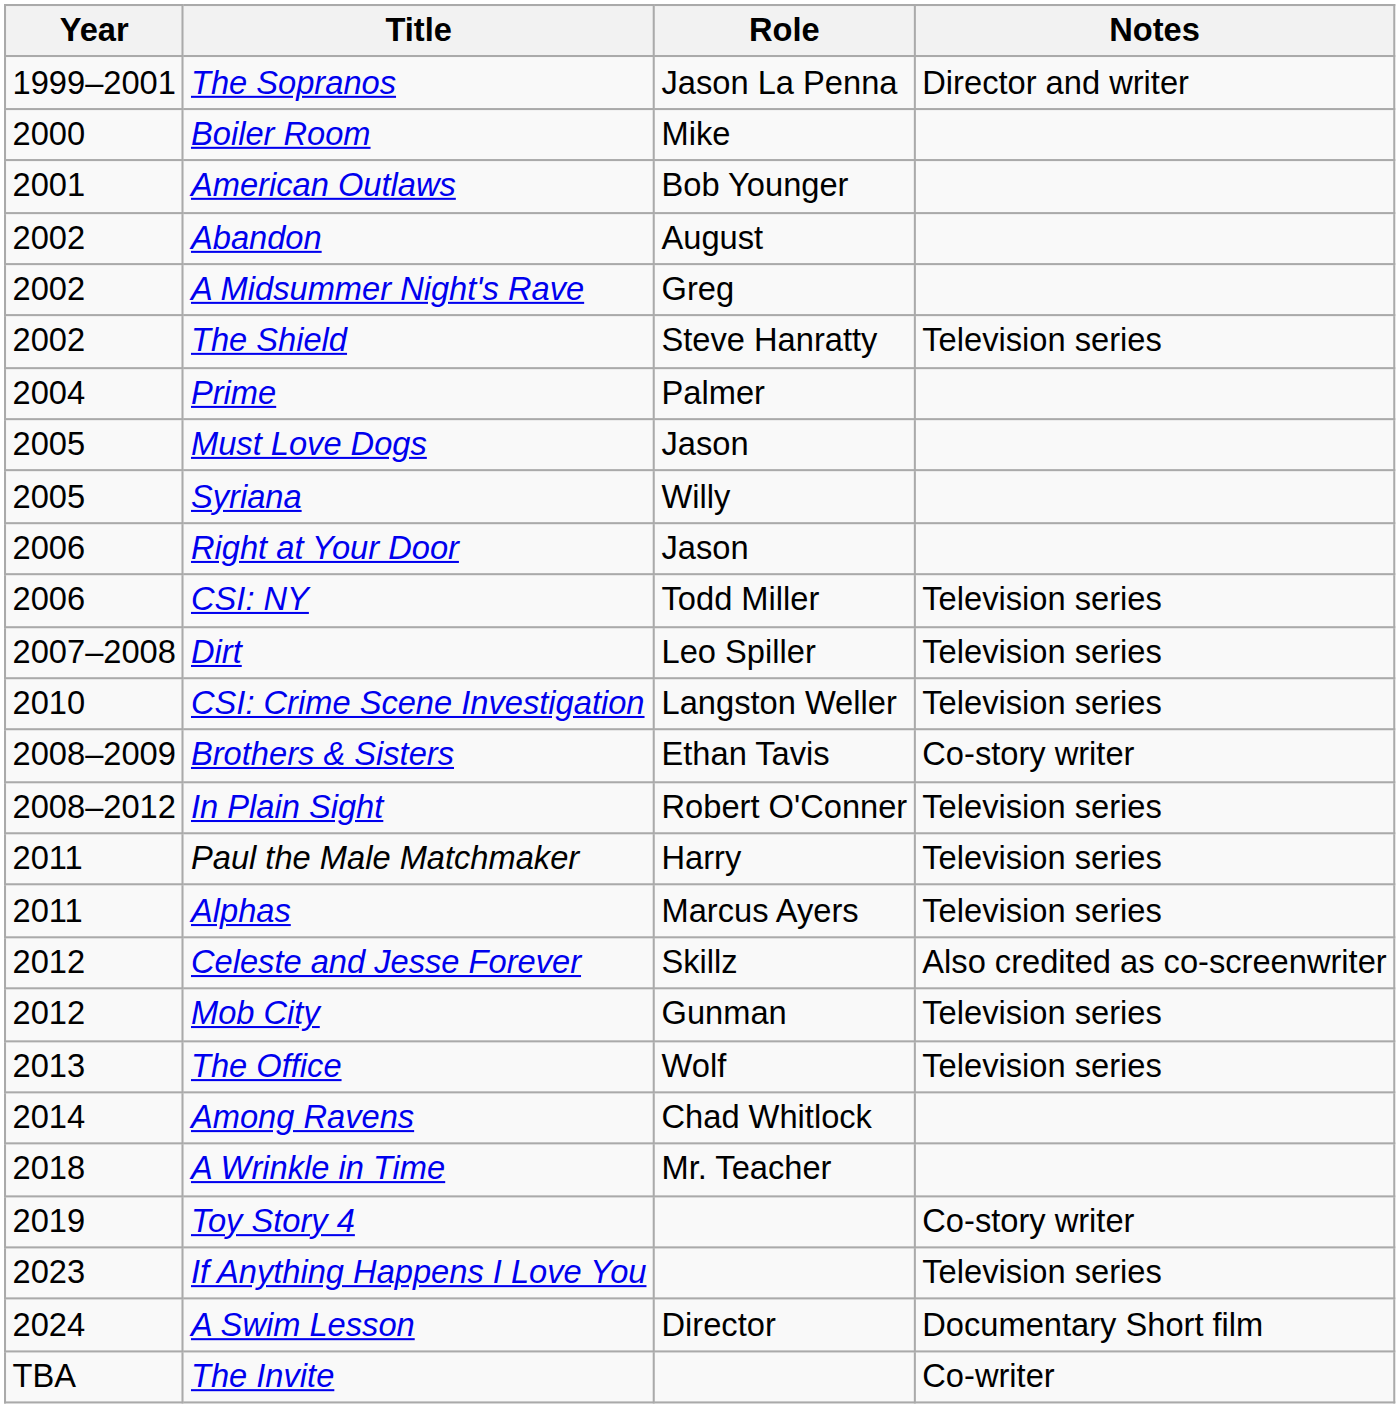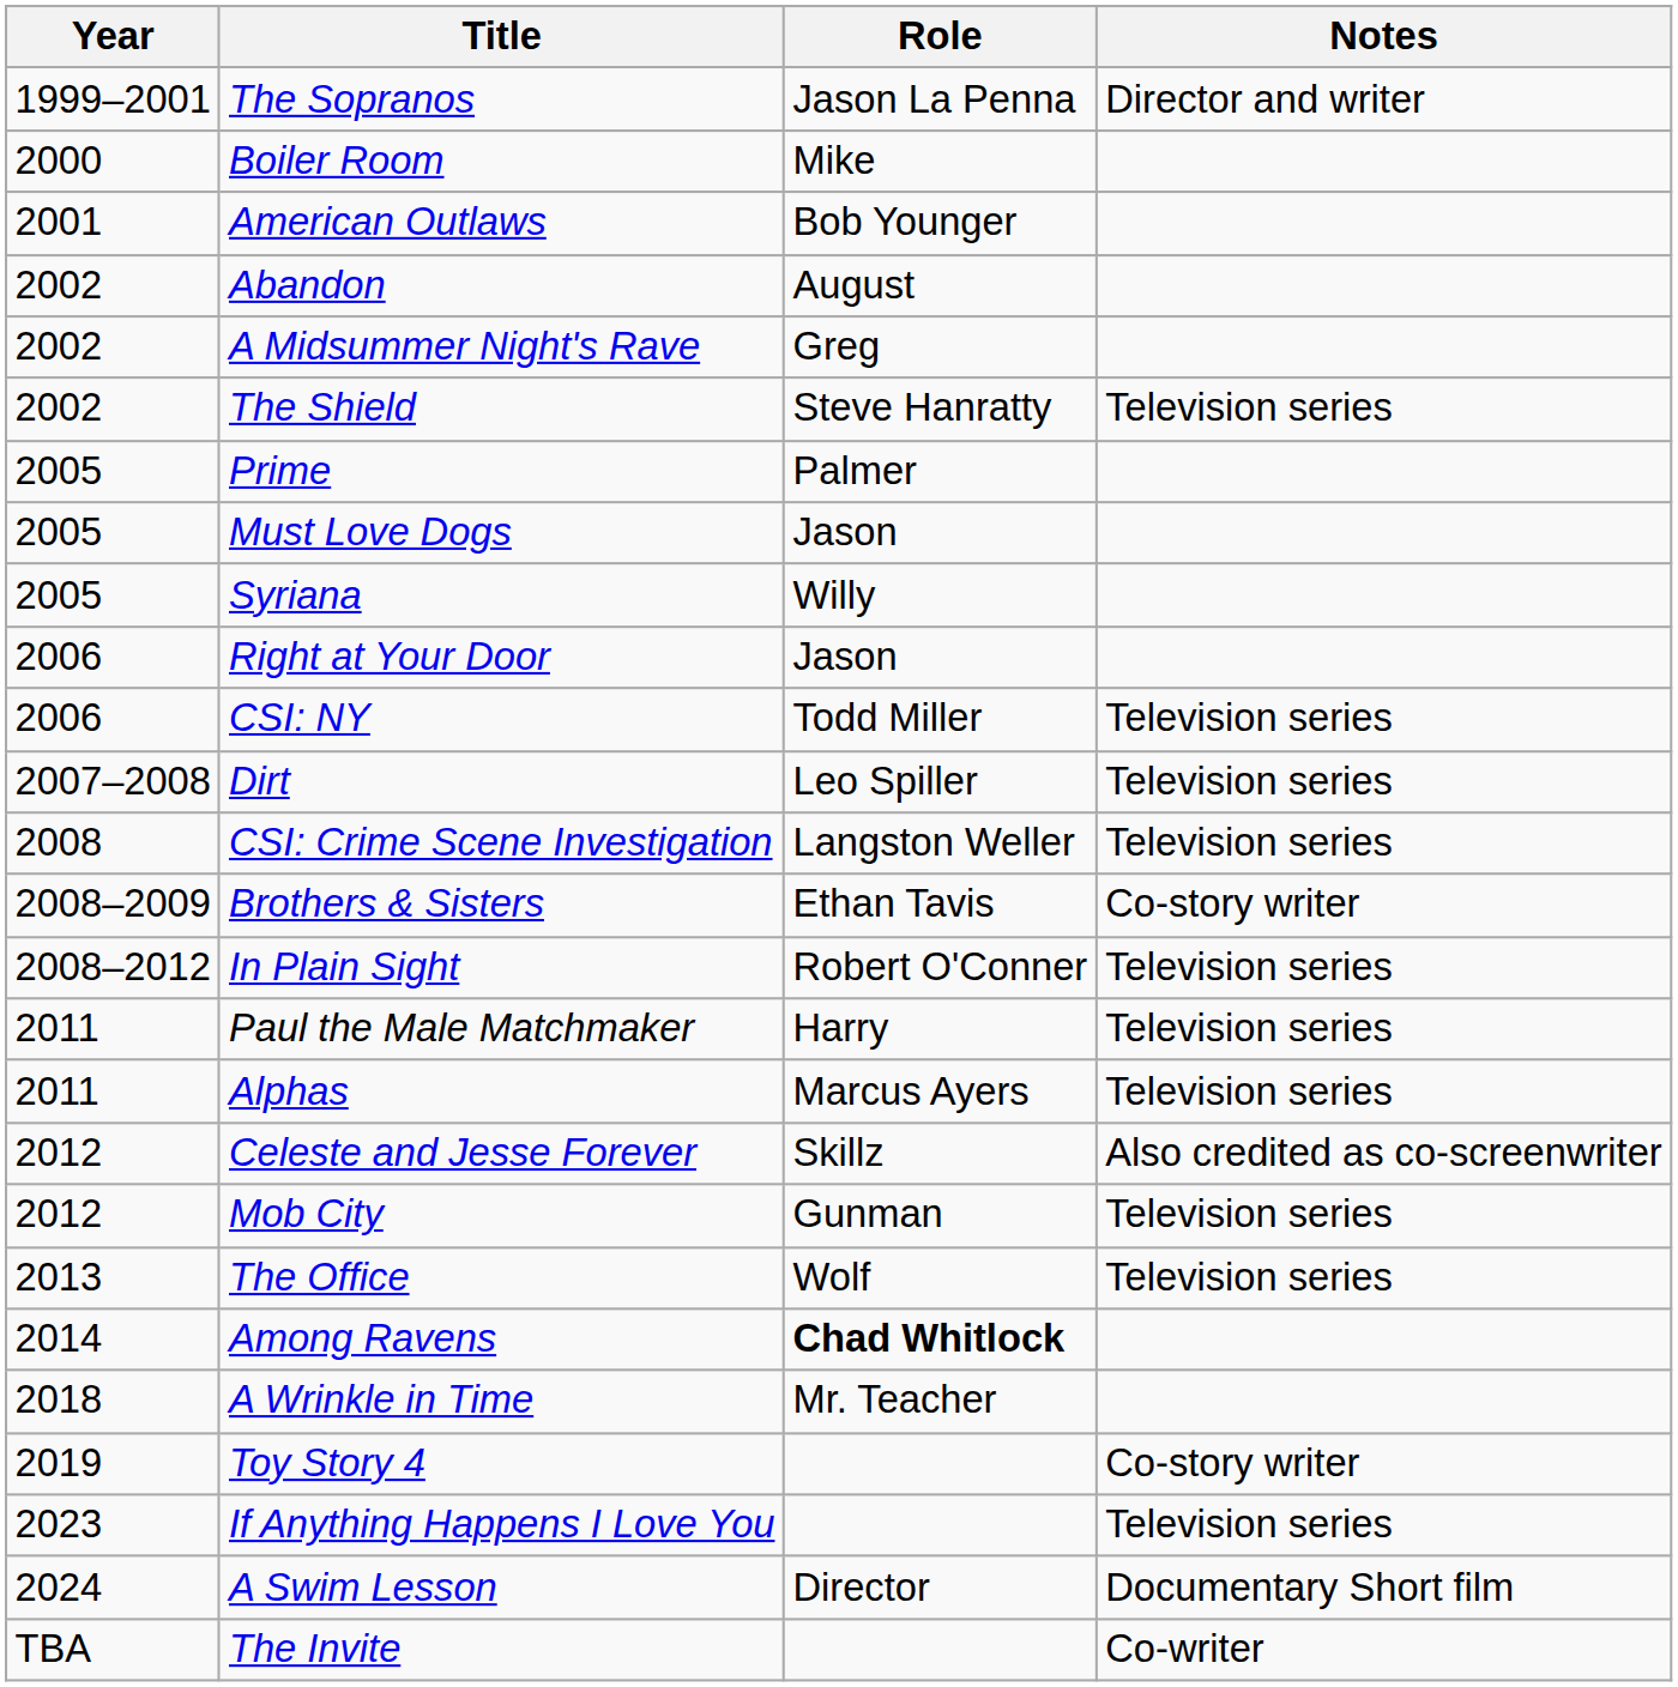 <table class="wikitable sortable">
 <tr>
 <th>Year</th>
 <th>Title</th>
 <th>Role</th>
 <th class="unsortable">Notes</th>
 </tr>
 <tr>
 <td>1999–2001</td>
 <td><em><a href='#'>The Sopranos</a></em></td>
 <td>Jason La Penna</td>
 <td>Director and writer</td>
 </tr>
 <tr>
 <td>2000</td>
 <td><em><a href='#'>Boiler Room</a></em></td>
 <td>Mike</td>
 <td></td>
 </tr>
 <tr>
 <td>2001</td>
 <td><em><a href='#'>American Outlaws</a></em></td>
 <td>Bob Younger</td>
 <td></td>
 </tr>
 <tr>
 <td>2002</td>
 <td><em><a href='#'>Abandon</a></em></td>
 <td>August</td>
 <td></td>
 </tr>
 <tr>
 <td>2002</td>
 <td><em><a href='#'>A Midsummer Night's Rave</a></em></td>
 <td>Greg</td>
 <td></td>
 </tr>
 <tr>
 <td>2002</td>
 <td><em><a href='#'>The Shield</a></em></td>
 <td>Steve Hanratty</td>
 <td>Television series</td>
 </tr>
 <tr>
-<td>2004</td>
+<td>2005</td>
 <td><em><a href='#'>Prime</a></em></td>
 <td>Palmer</td>
 <td></td>
 </tr>
 <tr>
 <td>2005</td>
 <td><em><a href='#'>Must Love Dogs</a></em></td>
 <td>Jason</td>
 <td></td>
 </tr>
 <tr>
 <td>2005</td>
 <td><em><a href='#'>Syriana</a></em></td>
 <td>Willy</td>
 <td></td>
 </tr>
 <tr>
 <td>2006</td>
 <td><em><a href='#'>Right at Your Door</a></em></td>
 <td>Jason</td>
 <td></td>
 </tr>
 <tr>
 <td>2006</td>
 <td><em><a href='#'>CSI: NY</a></em></td>
 <td>Todd Miller</td>
 <td>Television series</td>
 </tr>
 <tr>
 <td>2007–2008</td>
 <td><em><a href='#'>Dirt</a></em></td>
 <td>Leo Spiller</td>
 <td>Television series</td>
 </tr>
 <tr>
-<td>2010</td>
+<td>2008</td>
 <td><em><a href='#'>CSI: Crime Scene Investigation</a></em></td>
 <td>Langston Weller</td>
 <td>Television series</td>
 </tr>
 <tr>
 <td>2008–2009</td>
 <td><em><a href='#'>Brothers & Sisters</a></em></td>
 <td>Ethan Tavis</td>
 <td>Co-story writer</td>
 </tr>
 <tr>
 <td>2008–2012</td>
 <td><em><a href='#'>In Plain Sight</a></em></td>
 <td>Robert O'Conner</td>
 <td>Television series</td>
 </tr>
 <tr>
 <td>2011</td>
 <td><em>Paul the Male Matchmaker</em></td>
 <td>Harry</td>
 <td>Television series</td>
 </tr>
 <tr>
 <td>2011</td>
 <td><em><a href='#'>Alphas</a></em></td>
 <td>Marcus Ayers</td>
 <td>Television series</td>
 </tr>
 <tr>
 <td>2012</td>
 <td><em><a href='#'>Celeste and Jesse Forever</a></em></td>
 <td>Skillz</td>
 <td>Also credited as co-screenwriter</td>
 </tr>
 <tr>
 <td>2012</td>
 <td><em><a href='#'>Mob City</a></em></td>
 <td>Gunman</td>
 <td>Television series</td>
 </tr>
 <tr>
 <td>2013</td>
 <td><em><a href='#'>The Office</a></em></td>
 <td>Wolf</td>
 <td>Television series</td>
 </tr>
 <tr>
 <td>2014</td>
 <td><em><a href='#'>Among Ravens</a></em></td>
-<td>Chad Whitlock</td>
+<td><strong>Chad Whitlock</strong></td>
 <td></td>
 </tr>
 <tr>
 <td>2018</td>
 <td><em><a href='#'>A Wrinkle in Time</a></em></td>
 <td>Mr. Teacher</td>
 <td></td>
 </tr>
 <tr>
 <td>2019</td>
 <td><em><a href='#'>Toy Story 4</a></em></td>
 <td></td>
 <td>Co-story writer</td>
 </tr>
 <tr>
 <td>2023</td>
 <td><em><a href='#'>If Anything Happens I Love You</a></em></td>
 <td></td>
 <td>Television series</td>
 </tr>
 <tr>
 <td>2024</td>
 <td><em><a href='#'>A Swim Lesson</a></em></td>
 <td>Director</td>
 <td>Documentary Short film</td>
 </tr>
 <tr>
 <td>TBA</td>
 <td><em><a href='#'>The Invite</a></em></td>
 <td></td>
 <td>Co-writer</td>
 </tr>
 </table>
